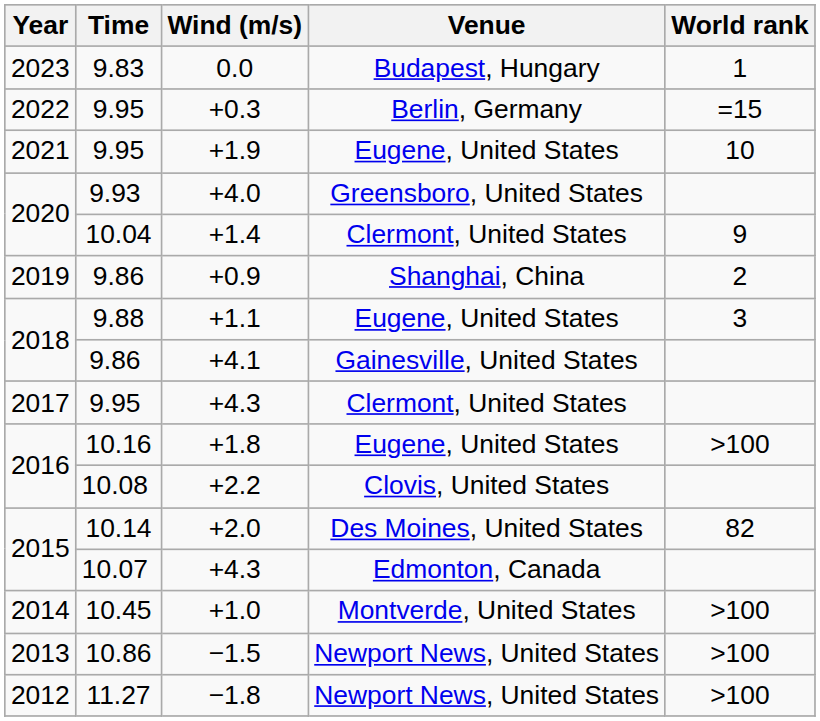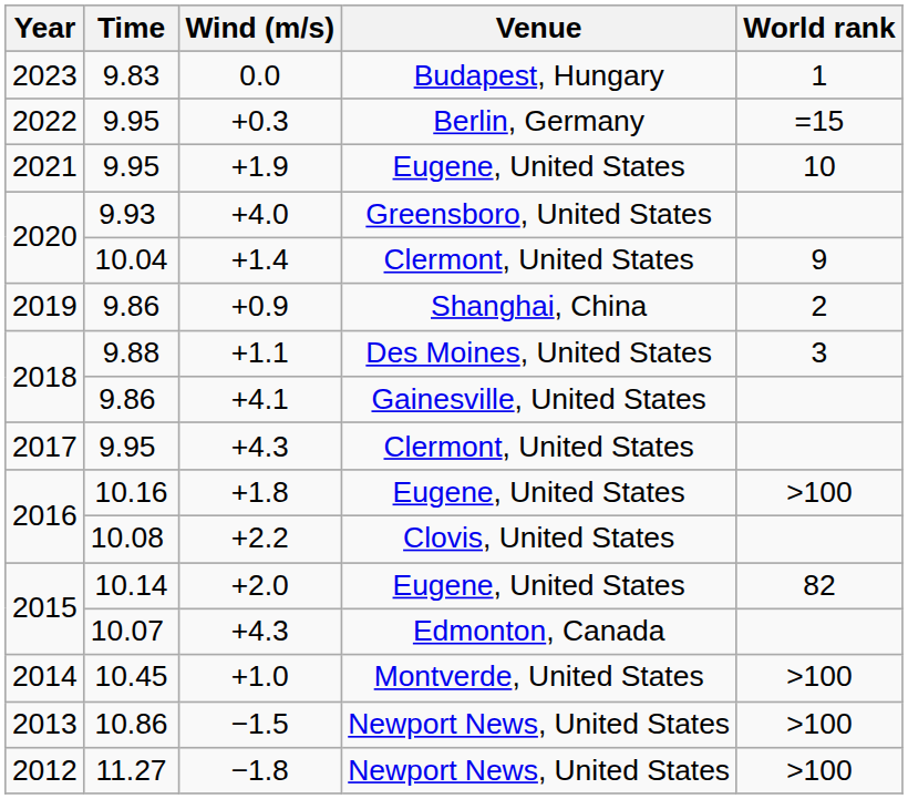 <table class="wikitable sortable" style=text-align:center>
 <tr>
 <th>Year</th>
 <th>Time</th>
 <th>Wind (m/s)</th>
 <th>Venue</th>
 <th>World rank</th>
 </tr>
 <tr>
 <td>2023</td>
 <td>9.83</td>
 <td>0.0</td>
 <td><a href='#'>Budapest</a>, Hungary</td>
 <td>1</td>
 </tr>
 <tr>
 <td>2022</td>
 <td>9.95</td>
 <td>+0.3</td>
 <td><a href='#'>Berlin</a>, Germany</td>
 <td>=15</td>
 </tr>
 <tr>
 <td>2021</td>
 <td>9.95</td>
 <td>+1.9</td>
 <td><a href='#'>Eugene</a>, United States</td>
 <td>10</td>
 </tr>
 <tr>
 <td rowspan=2>2020</td>
 <td>9.93 </td>
 <td>+4.0</td>
 <td><a href='#'>Greensboro</a>, United States</td>
 <td></td>
 </tr>
 <tr>
 <td>10.04</td>
 <td>+1.4</td>
 <td><a href='#'>Clermont</a>, United States</td>
 <td>9</td>
 </tr>
 <tr>
 <td>2019</td>
 <td>9.86</td>
 <td>+0.9</td>
 <td><a href='#'>Shanghai</a>, China</td>
 <td>2</td>
 </tr>
 <tr>
 <td rowspan=2>2018</td>
 <td>9.88</td>
 <td>+1.1</td>
-<td><a href='#'>Eugene</a>, United States</td>
+<td><a href='#'>Des Moines</a>, United States</td>
 <td>3</td>
 </tr>
 <tr>
 <td>9.86 </td>
 <td>+4.1</td>
 <td><a href='#'>Gainesville</a>, United States</td>
 <td></td>
 </tr>
 <tr>
 <td>2017</td>
 <td>9.95 </td>
 <td>+4.3</td>
 <td><a href='#'>Clermont</a>, United States</td>
 <td></td>
 </tr>
 <tr>
 <td rowspan=2>2016</td>
 <td>10.16</td>
 <td>+1.8</td>
 <td><a href='#'>Eugene</a>, United States</td>
 <td data-sort-value=101>>100</td>
 </tr>
 <tr>
 <td>10.08 </td>
 <td>+2.2</td>
 <td><a href='#'>Clovis</a>, United States</td>
 <td></td>
 </tr>
 <tr>
 <td rowspan=2>2015</td>
 <td>10.14</td>
 <td>+2.0</td>
-<td><a href='#'>Des Moines</a>, United States</td>
+<td><a href='#'>Eugene</a>, United States</td>
 <td>82</td>
 </tr>
 <tr>
 <td>10.07 </td>
 <td>+4.3</td>
 <td><a href='#'>Edmonton</a>, Canada</td>
 <td></td>
 </tr>
 <tr>
 <td>2014</td>
 <td>10.45</td>
 <td>+1.0</td>
 <td><a href='#'>Montverde</a>, United States</td>
 <td data-sort-value=101>>100</td>
 </tr>
 <tr>
 <td>2013</td>
 <td>10.86</td>
 <td>−1.5</td>
 <td><a href='#'>Newport News</a>, United States</td>
 <td data-sort-value=101>>100</td>
 </tr>
 <tr>
 <td>2012</td>
 <td>11.27</td>
 <td>−1.8</td>
 <td><a href='#'>Newport News</a>, United States</td>
 <td data-sort-value=101>>100</td>
 </tr>
 </table>
